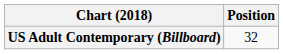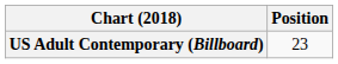 <table class="wikitable plainrowheaders" style="text-align:center">
 <tr>
 <th scope="col">Chart (2018)</th>
 <th scope="col">Position</th>
 </tr>
 <tr>
 <th scope="row">US Adult Contemporary (<em>Billboard</em>)</th>
-<td>32</td>
+<td>23</td>
 </tr>
 </table>
